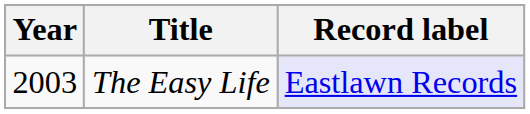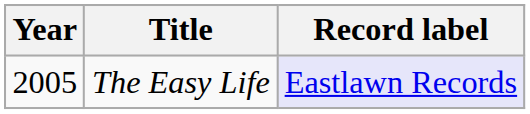 <table class="wikitable sortable">
 <tr>
 <th>Year</th>
 <th>Title</th>
 <th>Record label</th>
 </tr>
 <tr>
-<td>2003</td>
+<td>2005</td>
 <td><em>The Easy Life</em></td>
 <td style="background: lavender; text-align:center;"><a href='#'>Eastlawn Records</a></td>
 </tr>
 </table>
